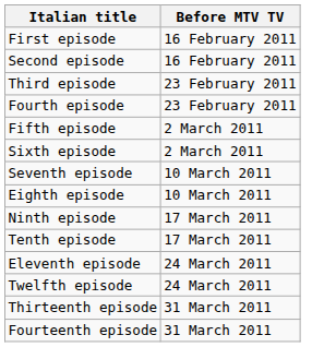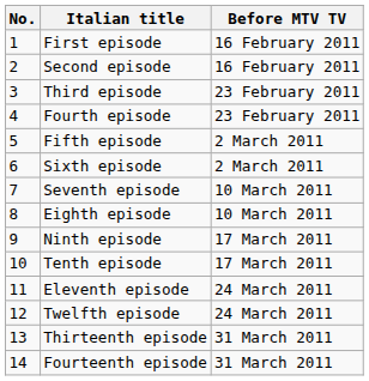 <table class="wikitable">
 <tr>
+<th>No.</th>
 <th>Italian title</th>
 <th>Before MTV TV</th>
 </tr>
 <tr>
+<td>1</td>
 <td>First episode</td>
 <td>16 February 2011</td>
 </tr>
 <tr>
+<td>2</td>
 <td>Second episode</td>
 <td>16 February 2011</td>
 </tr>
 <tr>
+<td>3</td>
 <td>Third episode</td>
 <td>23 February 2011</td>
 </tr>
 <tr>
+<td>4</td>
 <td>Fourth episode</td>
 <td>23 February 2011</td>
 </tr>
 <tr>
+<td>5</td>
 <td>Fifth episode</td>
 <td>2 March 2011</td>
 </tr>
 <tr>
+<td>6</td>
 <td>Sixth episode</td>
 <td>2 March 2011</td>
 </tr>
 <tr>
+<td>7</td>
 <td>Seventh episode</td>
 <td>10 March 2011</td>
 </tr>
 <tr>
+<td>8</td>
 <td>Eighth episode</td>
 <td>10 March 2011</td>
 </tr>
 <tr>
+<td>9</td>
 <td>Ninth episode</td>
 <td>17 March 2011</td>
 </tr>
 <tr>
+<td>10</td>
 <td>Tenth episode</td>
 <td>17 March 2011</td>
 </tr>
 <tr>
+<td>11</td>
 <td>Eleventh episode</td>
 <td>24 March 2011</td>
 </tr>
 <tr>
+<td>12</td>
 <td>Twelfth episode</td>
 <td>24 March 2011</td>
 </tr>
 <tr>
+<td>13</td>
 <td>Thirteenth episode</td>
 <td>31 March 2011</td>
 </tr>
 <tr>
+<td>14</td>
 <td>Fourteenth episode</td>
 <td>31 March 2011</td>
 </tr>
 </table>
